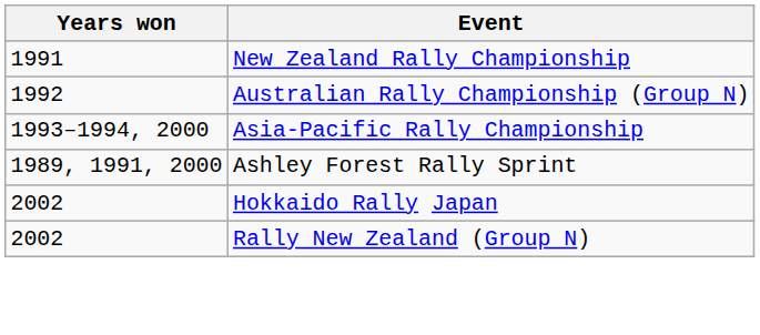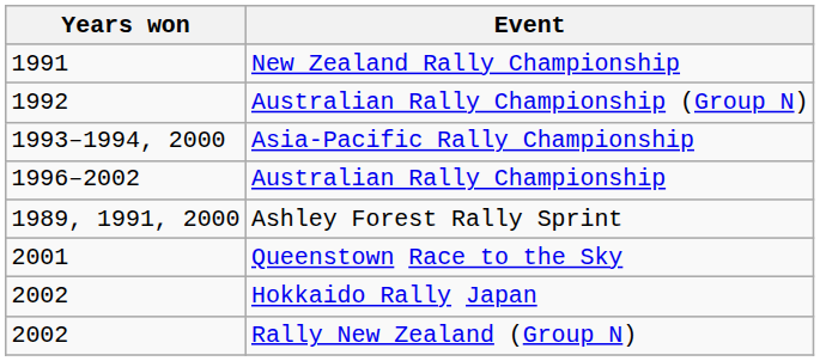 <table class="wikitable">
 <tr>
 <th><strong>Years won</strong></th>
 <th><strong>Event</strong></th>
 </tr>
 <tr>
 <td>1991</td>
 <td><a href='#'>New Zealand Rally Championship</a></td>
 </tr>
 <tr>
 <td>1992</td>
 <td><a href='#'>Australian Rally Championship</a> (<a href='#'>Group N</a>)</td>
 </tr>
 <tr>
 <td>1993–1994, 2000</td>
 <td><a href='#'>Asia-Pacific Rally Championship</a></td>
 </tr>
 <tr>
+<td>1996–2002</td>
+<td><a href='#'>Australian Rally Championship</a></td>
+</tr>
+<tr>
 <td>1989, 1991, 2000</td>
 <td>Ashley Forest Rally Sprint</td>
+</tr>
+<tr>
+<td>2001</td>
+<td><a href='#'>Queenstown</a> <a href='#'>Race to the Sky</a></td>
 </tr>
 <tr>
 <td>2002</td>
 <td><a href='#'>Hokkaido Rally</a> <a href='#'>Japan</a></td>
 </tr>
 <tr>
 <td>2002</td>
 <td><a href='#'>Rally New Zealand</a> (<a href='#'>Group N</a>)</td>
 </tr>
 </table>
